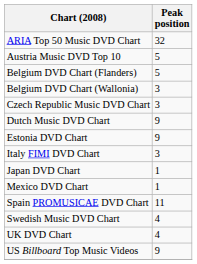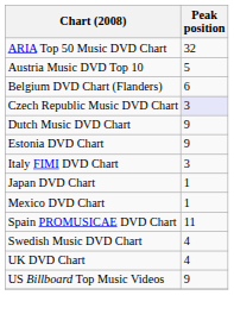 <table class="wikitable">
 <tr>
 <th scope="col">Chart (2008)</th>
 <th scope="col">Peak<br>position</th>
 </tr>
 <tr>
 <td><a href='#'>ARIA</a> Top 50 Music DVD Chart</td>
 <td>32</td>
 </tr>
 <tr>
 <td>Austria Music DVD Top 10</td>
 <td>5</td>
 </tr>
 <tr>
 <td>Belgium DVD Chart (Flanders)</td>
-<td>5</td>
-</tr>
-<tr>
-<td>Belgium DVD Chart (Wallonia)</td>
-<td>3</td>
+<td>6</td>
 </tr>
 <tr>
 <td>Czech Republic Music DVD Chart</td>
-<td>3</td>
+<td style="background: lavender;">3</td>
 </tr>
 <tr>
 <td>Dutch Music DVD Chart</td>
 <td>9</td>
 </tr>
 <tr>
 <td>Estonia DVD Chart</td>
 <td>9</td>
 </tr>
 <tr>
 <td>Italy <a href='#'>FIMI</a> DVD Chart</td>
 <td>3</td>
 </tr>
 <tr>
 <td>Japan DVD Chart</td>
 <td>1</td>
 </tr>
 <tr>
 <td>Mexico DVD Chart</td>
 <td>1</td>
 </tr>
 <tr>
 <td>Spain <a href='#'>PROMUSICAE</a> DVD Chart</td>
 <td>11</td>
 </tr>
 <tr>
 <td>Swedish Music DVD Chart</td>
 <td>4</td>
 </tr>
 <tr>
 <td>UK DVD Chart</td>
 <td>4</td>
 </tr>
 <tr>
 <td>US <em>Billboard</em> Top Music Videos</td>
 <td>9</td>
 </tr>
 <tr>
 </tr>
 </table>
